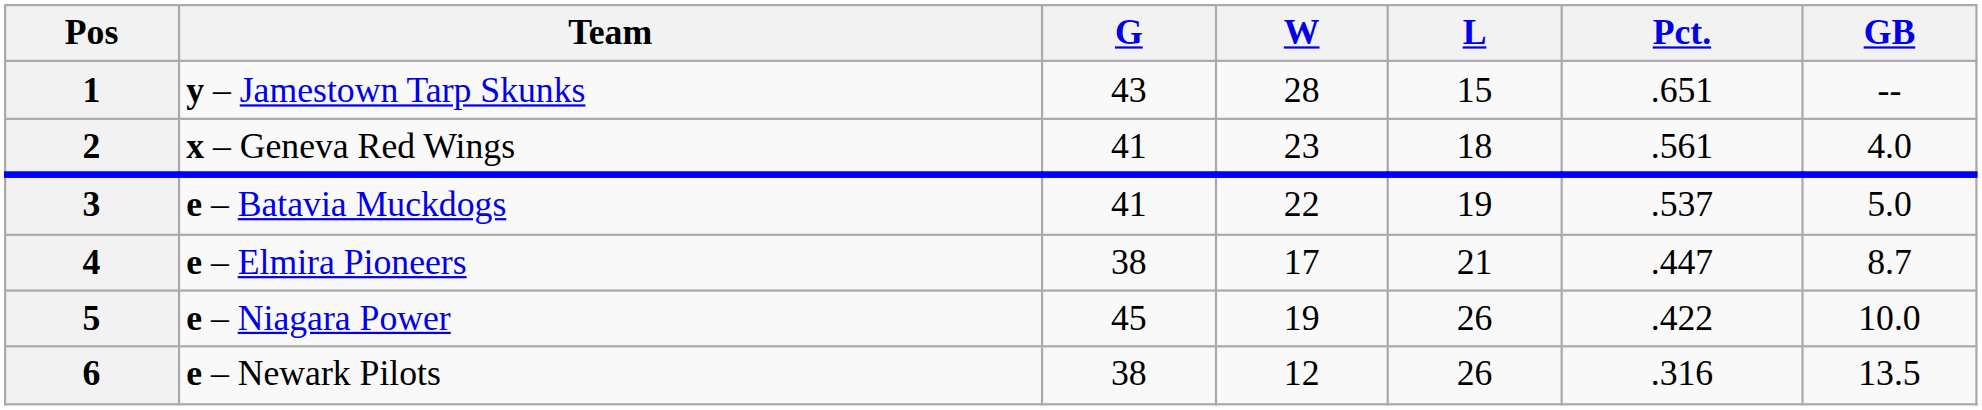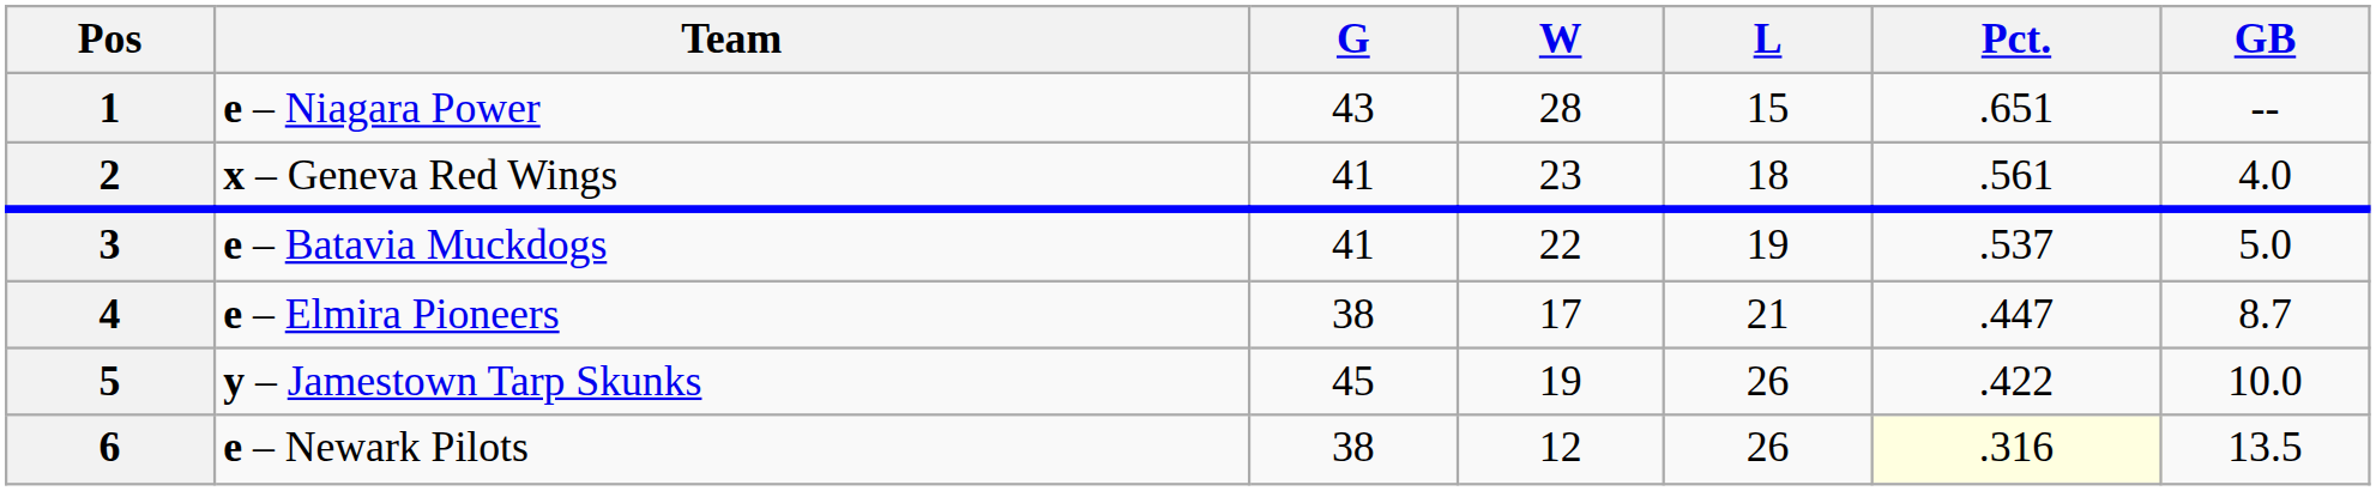 <table class="wikitable plainrowheaders" width="70%" style="text-align:center;">
 <tr>
 <th scope="col" width="5%">Pos</th>
 <th scope="col" width="25%">Team</th>
 <th scope="col" width="5%"><a href='#'>G</a></th>
 <th scope="col" width="5%"><a href='#'>W</a></th>
 <th scope="col" width="5%"><a href='#'>L</a></th>
 <th scope="col" width="7%"><a href='#'>Pct.</a></th>
 <th scope="col" width="5%"><a href='#'>GB</a></th>
 </tr>
 <tr>
 <th>1</th>
-<td style="text-align:left;"><strong>y</strong> – <a href='#'>Jamestown Tarp Skunks</a></td>
+<td style="text-align:left;"><strong>e</strong> – <a href='#'>Niagara Power</a></td>
 <td>43</td>
 <td>28</td>
 <td>15</td>
 <td>.651</td>
 <td>--</td>
 </tr>
 <tr>
 <th>2</th>
 <td style="text-align:left;"><strong>x</strong> – Geneva Red Wings</td>
 <td>41</td>
 <td>23</td>
 <td>18</td>
 <td>.561</td>
 <td>4.0</td>
 </tr>
 <tr>
 </tr>
 <tr |- style="border-top:3px solid blue;">
 <th>3</th>
 <td style="text-align:left;"><strong>e</strong> – <a href='#'>Batavia Muckdogs</a></td>
 <td>41</td>
 <td>22</td>
 <td>19</td>
 <td>.537</td>
 <td>5.0</td>
 </tr>
 <tr>
 <th>4</th>
 <td style="text-align:left;"><strong>e</strong> – <a href='#'>Elmira Pioneers</a></td>
 <td>38</td>
 <td>17</td>
 <td>21</td>
 <td>.447</td>
 <td>8.7</td>
 </tr>
 <tr>
 <th>5</th>
-<td style="text-align:left;"><strong>e</strong> – <a href='#'>Niagara Power</a></td>
+<td style="text-align:left;"><strong>y</strong> – <a href='#'>Jamestown Tarp Skunks</a></td>
 <td>45</td>
 <td>19</td>
 <td>26</td>
 <td>.422</td>
 <td>10.0</td>
 </tr>
 <tr>
 <th>6</th>
 <td style="text-align:left;"><strong>e</strong> – Newark Pilots</td>
 <td>38</td>
 <td>12</td>
 <td>26</td>
-<td>.316</td>
+<td style="background: lightyellow;">.316</td>
 <td>13.5</td>
 </tr>
 </table>
